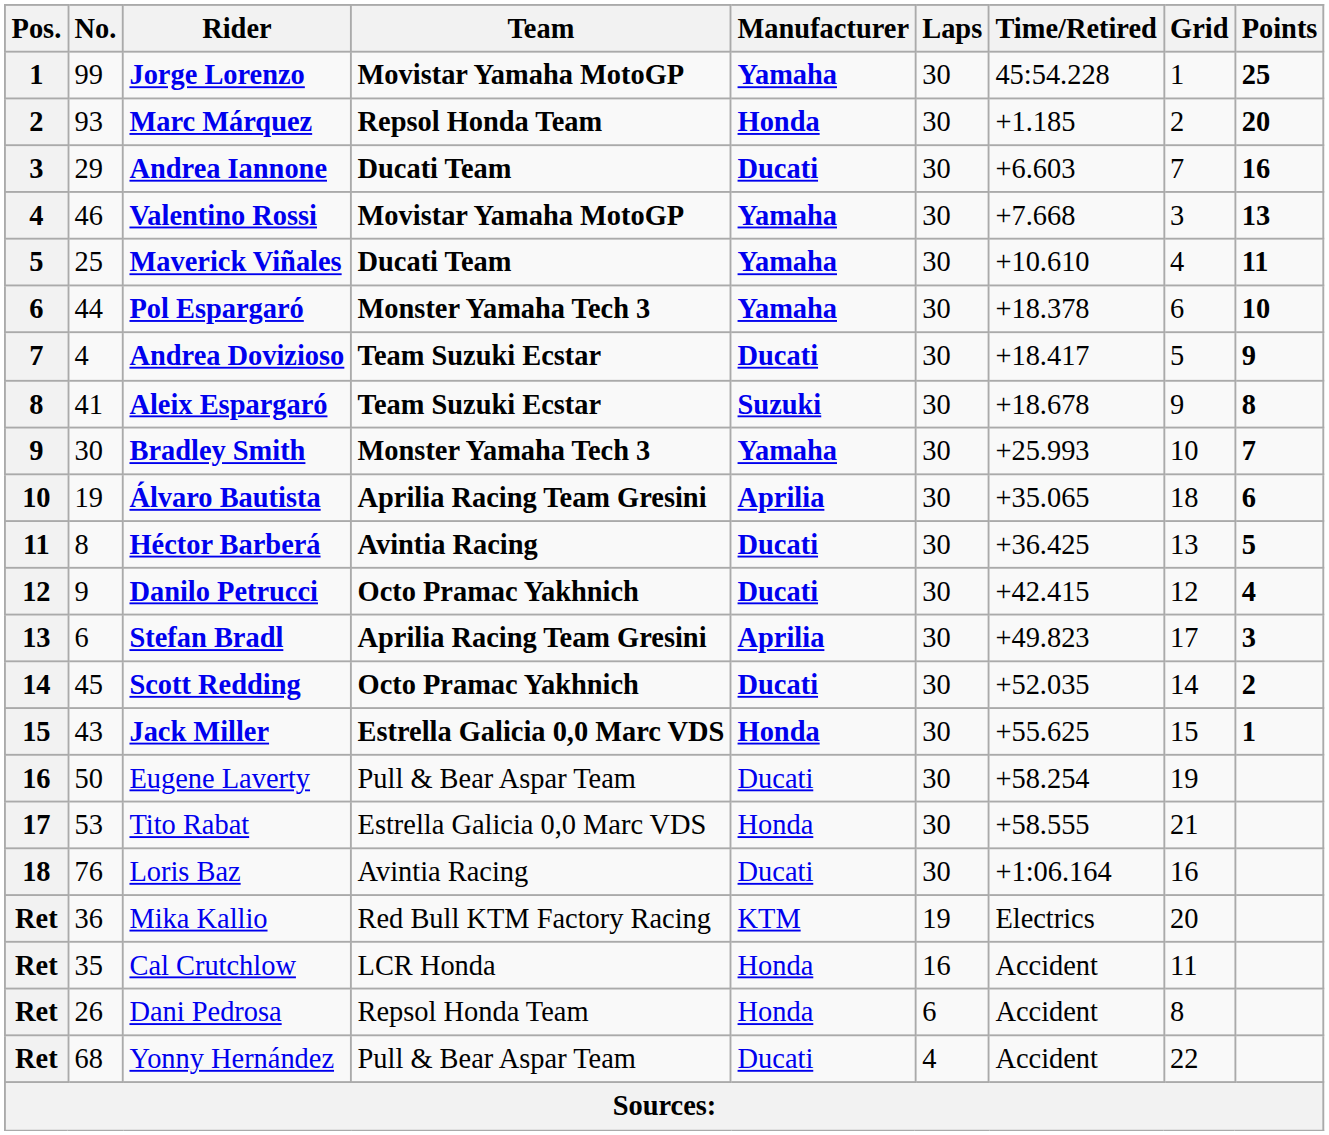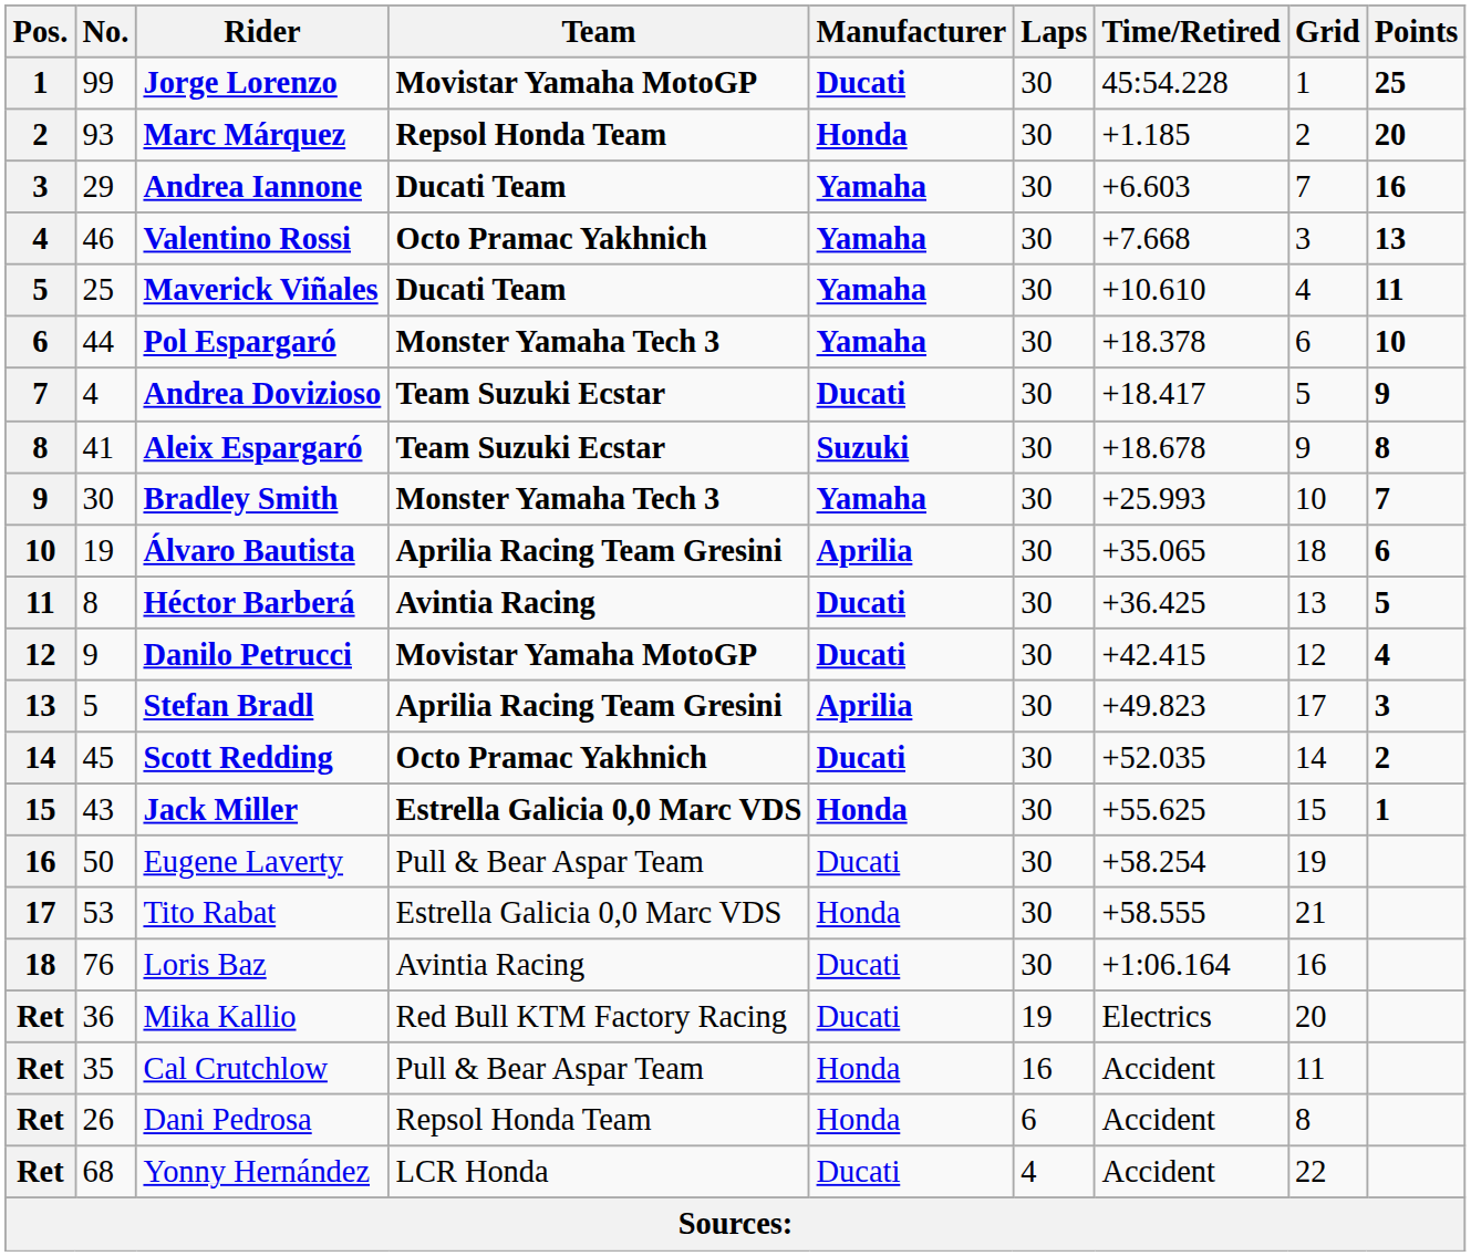 <table class="wikitable" style="font-size: 95%;">
 <tr>
 <th>Pos.</th>
 <th>No.</th>
 <th>Rider</th>
 <th>Team</th>
 <th>Manufacturer</th>
 <th>Laps</th>
 <th>Time/Retired</th>
 <th>Grid</th>
 <th>Points</th>
 </tr>
 <tr>
 <th>1</th>
 <td>99</td>
 <td> <strong><a href='#'>Jorge Lorenzo</a></strong></td>
 <td><strong>Movistar Yamaha MotoGP</strong></td>
-<td><strong><a href='#'>Yamaha</a></strong></td>
+<td><strong><a href='#'>Ducati</a></strong></td>
 <td>30</td>
 <td>45:54.228</td>
 <td>1</td>
 <td><strong>25</strong></td>
 </tr>
 <tr>
 <th>2</th>
 <td>93</td>
 <td> <strong><a href='#'>Marc Márquez</a></strong></td>
 <td><strong>Repsol Honda Team</strong></td>
 <td><strong><a href='#'>Honda</a></strong></td>
 <td>30</td>
 <td>+1.185</td>
 <td>2</td>
 <td><strong>20</strong></td>
 </tr>
 <tr>
 <th>3</th>
 <td>29</td>
 <td> <strong><a href='#'>Andrea Iannone</a></strong></td>
 <td><strong>Ducati Team</strong></td>
-<td><strong><a href='#'>Ducati</a></strong></td>
+<td><strong><a href='#'>Yamaha</a></strong></td>
 <td>30</td>
 <td>+6.603</td>
 <td>7</td>
 <td><strong>16</strong></td>
 </tr>
 <tr>
 <th>4</th>
 <td>46</td>
 <td> <strong><a href='#'>Valentino Rossi</a></strong></td>
-<td><strong>Movistar Yamaha MotoGP</strong></td>
+<td><strong>Octo Pramac Yakhnich</strong></td>
 <td><strong><a href='#'>Yamaha</a></strong></td>
 <td>30</td>
 <td>+7.668</td>
 <td>3</td>
 <td><strong>13</strong></td>
 </tr>
 <tr>
 <th>5</th>
 <td>25</td>
 <td> <strong><a href='#'>Maverick Viñales</a></strong></td>
 <td><strong>Ducati Team</strong></td>
 <td><strong><a href='#'>Yamaha</a></strong></td>
 <td>30</td>
 <td>+10.610</td>
 <td>4</td>
 <td><strong>11</strong></td>
 </tr>
 <tr>
 <th>6</th>
 <td>44</td>
 <td> <strong><a href='#'>Pol Espargaró</a></strong></td>
 <td><strong>Monster Yamaha Tech 3</strong></td>
 <td><strong><a href='#'>Yamaha</a></strong></td>
 <td>30</td>
 <td>+18.378</td>
 <td>6</td>
 <td><strong>10</strong></td>
 </tr>
 <tr>
 <th>7</th>
 <td>4</td>
 <td> <strong><a href='#'>Andrea Dovizioso</a></strong></td>
 <td><strong>Team Suzuki Ecstar</strong></td>
 <td><strong><a href='#'>Ducati</a></strong></td>
 <td>30</td>
 <td>+18.417</td>
 <td>5</td>
 <td><strong>9</strong></td>
 </tr>
 <tr>
 <th>8</th>
 <td>41</td>
 <td> <strong><a href='#'>Aleix Espargaró</a></strong></td>
 <td><strong>Team Suzuki Ecstar</strong></td>
 <td><strong><a href='#'>Suzuki</a></strong></td>
 <td>30</td>
 <td>+18.678</td>
 <td>9</td>
 <td><strong>8</strong></td>
 </tr>
 <tr>
 <th>9</th>
 <td>30</td>
 <td> <strong><a href='#'>Bradley Smith</a></strong></td>
 <td><strong>Monster Yamaha Tech 3</strong></td>
 <td><strong><a href='#'>Yamaha</a></strong></td>
 <td>30</td>
 <td>+25.993</td>
 <td>10</td>
 <td><strong>7</strong></td>
 </tr>
 <tr>
 <th>10</th>
 <td>19</td>
 <td> <strong><a href='#'>Álvaro Bautista</a></strong></td>
 <td><strong>Aprilia Racing Team Gresini</strong></td>
 <td><strong><a href='#'>Aprilia</a></strong></td>
 <td>30</td>
 <td>+35.065</td>
 <td>18</td>
 <td><strong>6</strong></td>
 </tr>
 <tr>
 <th>11</th>
 <td>8</td>
 <td> <strong><a href='#'>Héctor Barberá</a></strong></td>
 <td><strong>Avintia Racing</strong></td>
 <td><strong><a href='#'>Ducati</a></strong></td>
 <td>30</td>
 <td>+36.425</td>
 <td>13</td>
 <td><strong>5</strong></td>
 </tr>
 <tr>
 <th>12</th>
 <td>9</td>
 <td> <strong><a href='#'>Danilo Petrucci</a></strong></td>
-<td><strong>Octo Pramac Yakhnich</strong></td>
+<td><strong>Movistar Yamaha MotoGP</strong></td>
 <td><strong><a href='#'>Ducati</a></strong></td>
 <td>30</td>
 <td>+42.415</td>
 <td>12</td>
 <td><strong>4</strong></td>
 </tr>
 <tr>
 <th>13</th>
-<td>6</td>
+<td>5</td>
 <td> <strong><a href='#'>Stefan Bradl</a></strong></td>
 <td><strong>Aprilia Racing Team Gresini</strong></td>
 <td><strong><a href='#'>Aprilia</a></strong></td>
 <td>30</td>
 <td>+49.823</td>
 <td>17</td>
 <td><strong>3</strong></td>
 </tr>
 <tr>
 <th>14</th>
 <td>45</td>
 <td> <strong><a href='#'>Scott Redding</a></strong></td>
 <td><strong>Octo Pramac Yakhnich</strong></td>
 <td><strong><a href='#'>Ducati</a></strong></td>
 <td>30</td>
 <td>+52.035</td>
 <td>14</td>
 <td><strong>2</strong></td>
 </tr>
 <tr>
 <th>15</th>
 <td>43</td>
 <td> <strong><a href='#'>Jack Miller</a></strong></td>
 <td><strong>Estrella Galicia 0,0 Marc VDS</strong></td>
 <td><strong><a href='#'>Honda</a></strong></td>
 <td>30</td>
 <td>+55.625</td>
 <td>15</td>
 <td><strong>1</strong></td>
 </tr>
 <tr>
 <th>16</th>
 <td>50</td>
 <td> <a href='#'>Eugene Laverty</a></td>
 <td>Pull & Bear Aspar Team</td>
 <td><a href='#'>Ducati</a></td>
 <td>30</td>
 <td>+58.254</td>
 <td>19</td>
 <td></td>
 </tr>
 <tr>
 <th>17</th>
 <td>53</td>
 <td> <a href='#'>Tito Rabat</a></td>
 <td>Estrella Galicia 0,0 Marc VDS</td>
 <td><a href='#'>Honda</a></td>
 <td>30</td>
 <td>+58.555</td>
 <td>21</td>
 <td></td>
 </tr>
 <tr>
 <th>18</th>
 <td>76</td>
 <td> <a href='#'>Loris Baz</a></td>
 <td>Avintia Racing</td>
 <td><a href='#'>Ducati</a></td>
 <td>30</td>
 <td>+1:06.164</td>
 <td>16</td>
 <td></td>
 </tr>
 <tr>
 <th>Ret</th>
 <td>36</td>
 <td> <a href='#'>Mika Kallio</a></td>
 <td>Red Bull KTM Factory Racing</td>
-<td><a href='#'>KTM</a></td>
+<td><a href='#'>Ducati</a></td>
 <td>19</td>
 <td>Electrics</td>
 <td>20</td>
 <td></td>
 </tr>
 <tr>
 <th>Ret</th>
 <td>35</td>
 <td> <a href='#'>Cal Crutchlow</a></td>
-<td>LCR Honda</td>
+<td>Pull & Bear Aspar Team</td>
 <td><a href='#'>Honda</a></td>
 <td>16</td>
 <td>Accident</td>
 <td>11</td>
 <td></td>
 </tr>
 <tr>
 <th>Ret</th>
 <td>26</td>
 <td> <a href='#'>Dani Pedrosa</a></td>
 <td>Repsol Honda Team</td>
 <td><a href='#'>Honda</a></td>
 <td>6</td>
 <td>Accident</td>
 <td>8</td>
 <td></td>
 </tr>
 <tr>
 <th>Ret</th>
 <td>68</td>
 <td> <a href='#'>Yonny Hernández</a></td>
-<td>Pull & Bear Aspar Team</td>
+<td>LCR Honda</td>
 <td><a href='#'>Ducati</a></td>
 <td>4</td>
 <td>Accident</td>
 <td>22</td>
 <td></td>
 </tr>
 <tr>
 <th colspan=9>Sources: </th>
 </tr>
 </table>
